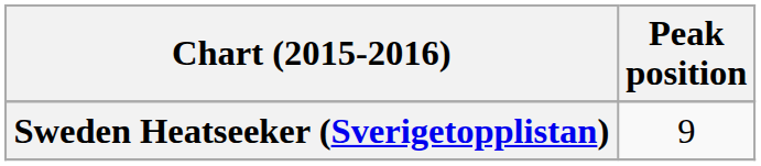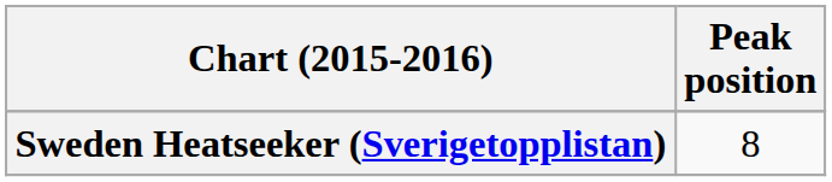 <table class="wikitable sortable plainrowheaders" style="text-align:center">
 <tr>
 <th>Chart (2015-2016)</th>
 <th>Peak<br>position</th>
 </tr>
 <tr>
 </tr>
 <tr>
 </tr>
 <tr>
 <th scope="row">Sweden Heatseeker (<a href='#'>Sverigetopplistan</a>)</th>
-<td>9</td>
+<td>8</td>
 </tr>
 <tr>
 </tr>
 <tr>
 </tr>
 <tr>
 </tr>
 <tr>
 </tr>
 <tr>
 </tr>
 </table>
